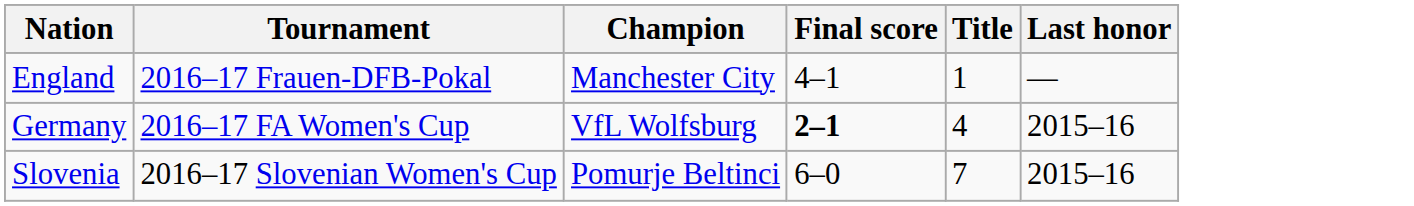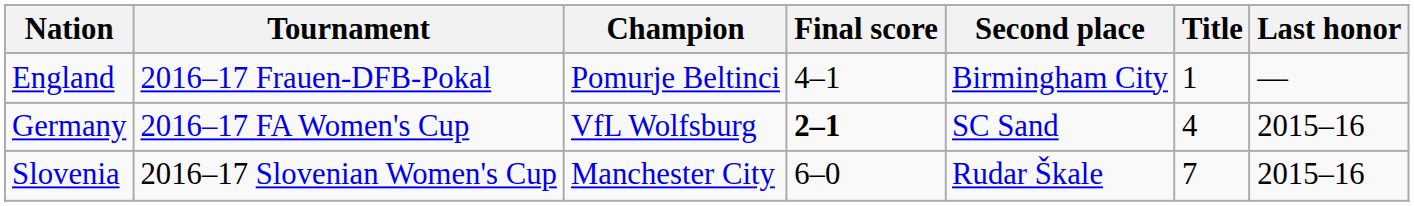 <table class="wikitable sortable">
 <tr>
 <th>Nation</th>
 <th>Tournament</th>
 <th>Champion</th>
 <th>Final score</th>
+<th>Second place</th>
 <th data-sort-type="number">Title</th>
 <th>Last honor</th>
 </tr>
 <tr>
 <td> <a href='#'>England</a></td>
 <td><a href='#'>2016–17 Frauen-DFB-Pokal</a></td>
-<td><a href='#'>Manchester City</a></td>
+<td><a href='#'>Pomurje Beltinci</a></td>
 <td>4–1</td>
+<td><a href='#'>Birmingham City</a></td>
 <td>1</td>
 <td>—</td>
 </tr>
 <tr>
 <td> <a href='#'>Germany</a></td>
 <td><a href='#'>2016–17 FA Women's Cup</a></td>
 <td><a href='#'>VfL Wolfsburg</a></td>
 <td><strong>2–1</strong></td>
+<td><a href='#'>SC Sand</a></td>
 <td>4</td>
 <td>2015–16</td>
 </tr>
 <tr>
 <td> <a href='#'>Slovenia</a></td>
 <td>2016–17 <a href='#'>Slovenian Women's Cup</a></td>
-<td><a href='#'>Pomurje Beltinci</a></td>
+<td><a href='#'>Manchester City</a></td>
 <td>6–0</td>
+<td><a href='#'>Rudar Škale</a></td>
 <td>7</td>
 <td>2015–16</td>
 </tr>
 </table>
